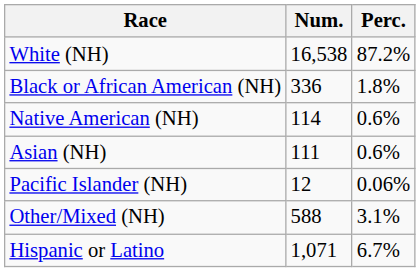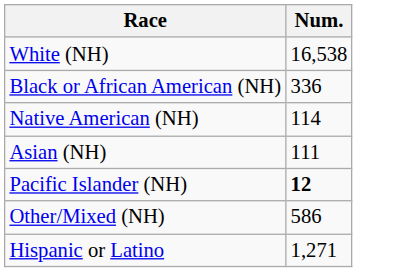 <table class="wikitable">
 <tr>
 <th>Race</th>
 <th>Num.</th>
-<th>Perc.</th>
 </tr>
 <tr>
 <td><a href='#'>White</a> (NH)</td>
 <td>16,538</td>
-<td>87.2%</td>
 </tr>
 <tr>
 <td><a href='#'>Black or African American</a> (NH)</td>
 <td>336</td>
-<td>1.8%</td>
 </tr>
 <tr>
 <td><a href='#'>Native American</a> (NH)</td>
 <td>114</td>
-<td>0.6%</td>
 </tr>
 <tr>
 <td><a href='#'>Asian</a> (NH)</td>
 <td>111</td>
-<td>0.6%</td>
 </tr>
 <tr>
 <td><a href='#'>Pacific Islander</a> (NH)</td>
-<td>12</td>
-<td>0.06%</td>
+<td><strong>12</strong></td>
 </tr>
 <tr>
 <td><a href='#'>Other/Mixed</a> (NH)</td>
-<td>588</td>
-<td>3.1%</td>
+<td>586</td>
 </tr>
 <tr>
 <td><a href='#'>Hispanic</a> or <a href='#'>Latino</a></td>
-<td>1,071</td>
-<td>6.7%</td>
+<td>1,271</td>
 </tr>
 </table>
